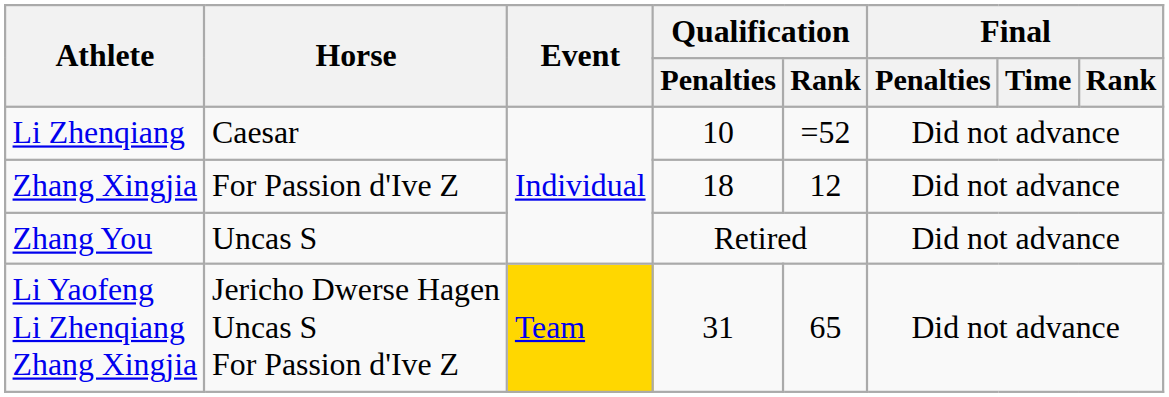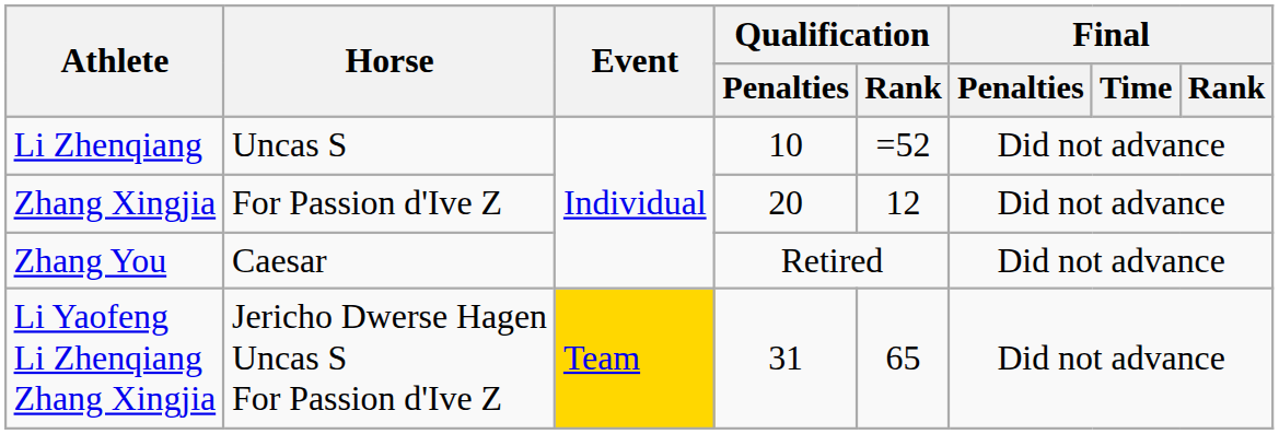 <table class="wikitable" style="font-size:90%">
 <tr>
 <th rowspan="2">Athlete</th>
 <th rowspan="2">Horse</th>
 <th rowspan="2">Event</th>
 <th colspan="2">Qualification</th>
 <th colspan="3">Final</th>
 </tr>
 <tr style="font-size:95%">
 <th>Penalties</th>
 <th>Rank</th>
 <th>Penalties</th>
 <th>Time</th>
 <th>Rank</th>
 </tr>
 <tr align=center>
 <td align=left><a href='#'>Li Zhenqiang</a></td>
-<td align=left>Caesar</td>
+<td align=left>Uncas S</td>
 <td align=left rowspan=3><a href='#'>Individual</a></td>
 <td>10</td>
 <td>=52</td>
 <td colspan="3">Did not advance</td>
 </tr>
 <tr align=center>
 <td align=left><a href='#'>Zhang Xingjia</a></td>
 <td align=left>For Passion d'Ive Z</td>
-<td>18</td>
+<td>20</td>
 <td>12</td>
 <td colspan="3">Did not advance</td>
 </tr>
 <tr align=center>
 <td align=left><a href='#'>Zhang You</a></td>
-<td align=left>Uncas S</td>
+<td align=left>Caesar</td>
 <td colspan="2">Retired</td>
 <td colspan="3">Did not advance</td>
 </tr>
 <tr align=center>
 <td align=left><a href='#'>Li Yaofeng</a><br><a href='#'>Li Zhenqiang</a><br><a href='#'>Zhang Xingjia</a></td>
 <td align=left>Jericho Dwerse Hagen<br>Uncas S<br>For Passion d'Ive Z</td>
 <td align=left style="background: gold;"><a href='#'>Team</a></td>
 <td>31</td>
 <td>65</td>
 <td colspan="3">Did not advance</td>
 </tr>
 </table>
